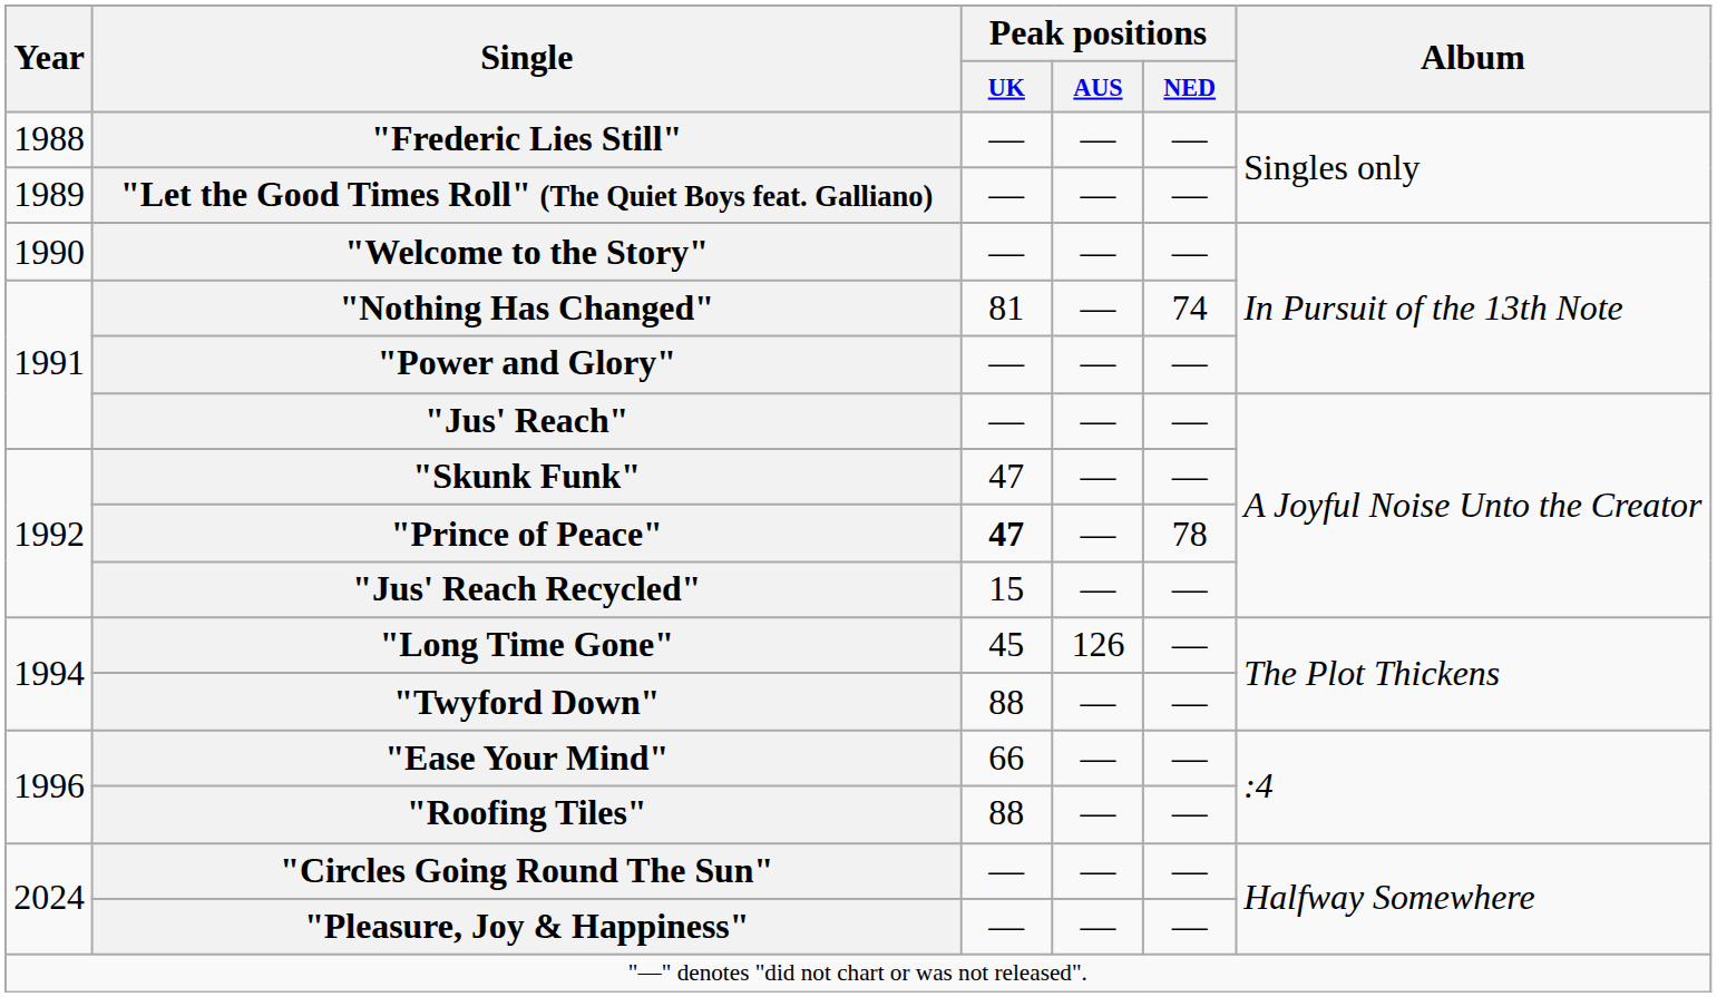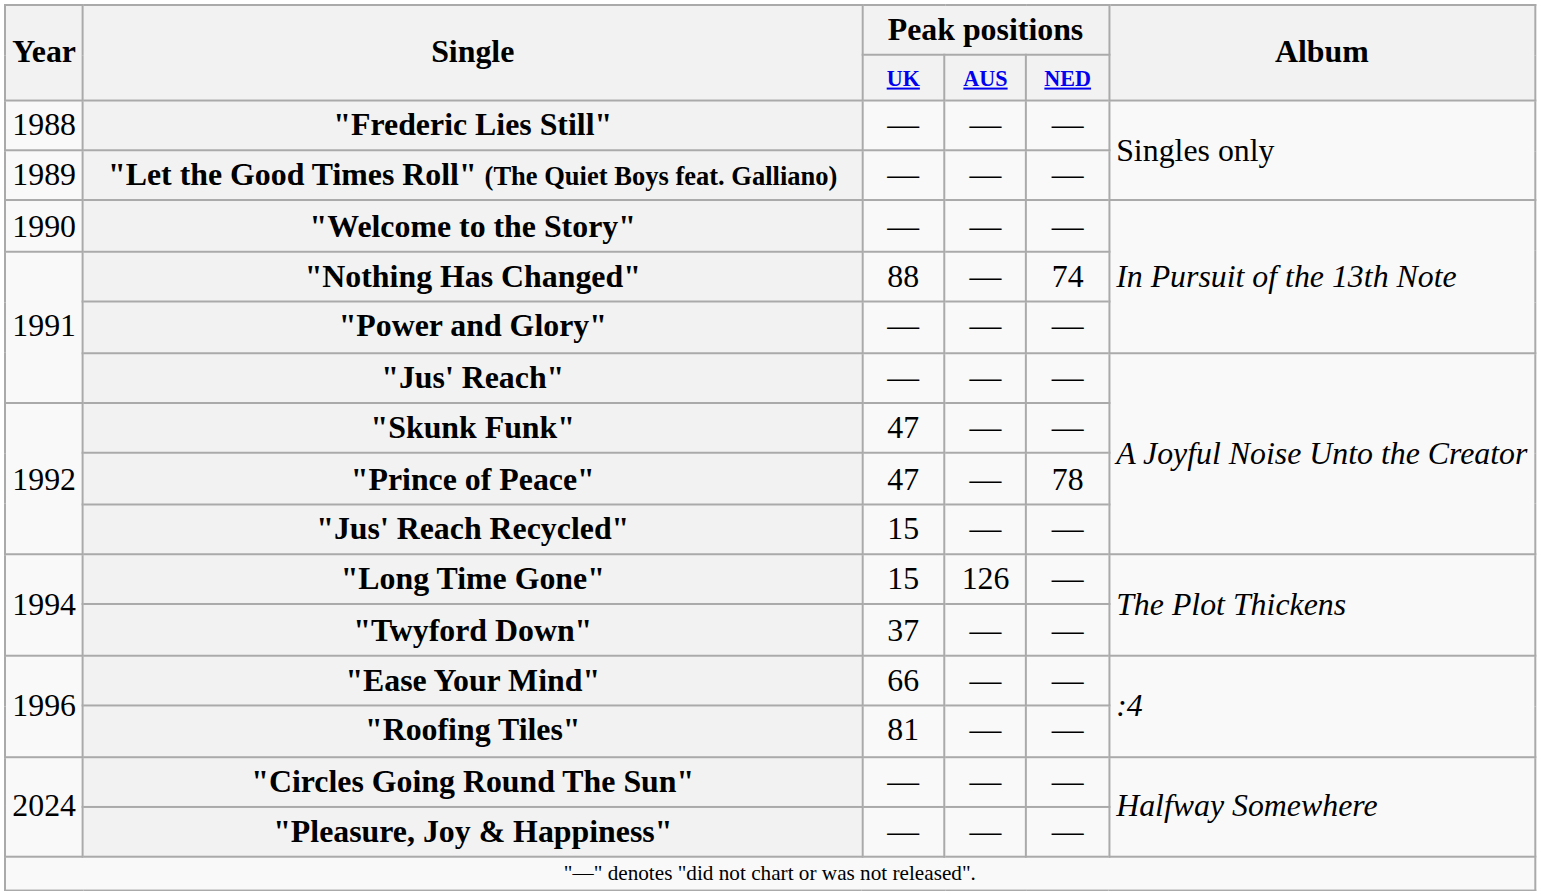 <table class="wikitable plainrowheaders" style="text-align:center;">
 <tr>
 <th rowspan="2">Year</th>
 <th rowspan="2" style="width:24em;">Single</th>
 <th colspan="3">Peak positions</th>
 <th rowspan="2">Album</th>
 </tr>
 <tr style="font-size:smaller;">
 <th width="35"><small><a href='#'>UK</a></small><br></th>
 <th width="35"><small><a href='#'>AUS</a></small><br></th>
 <th width="35"><small><a href='#'>NED</a></small><br></th>
 </tr>
 <tr>
 <td rowspan="1">1988</td>
 <th scope="row">"Frederic Lies Still"</th>
 <td>—</td>
 <td>—</td>
 <td>—</td>
 <td align="left" rowspan="2">Singles only</td>
 </tr>
 <tr>
 <td rowspan="1">1989</td>
 <th scope="row">"Let the Good Times Roll" <small>(The Quiet Boys feat. Galliano)</small></th>
 <td>—</td>
 <td>—</td>
 <td>—</td>
 </tr>
 <tr>
 <td rowspan="1">1990</td>
 <th scope="row">"Welcome to the Story"</th>
 <td>—</td>
 <td>—</td>
 <td>—</td>
 <td align="left" rowspan="3"><em>In Pursuit of the 13th Note</em></td>
 </tr>
 <tr>
 <td rowspan="3">1991</td>
 <th scope="row">"Nothing Has Changed"</th>
-<td>81</td>
+<td>88</td>
 <td>—</td>
 <td>74</td>
 </tr>
 <tr>
 <th scope="row">"Power and Glory"</th>
 <td>—</td>
 <td>—</td>
 <td>—</td>
 </tr>
 <tr>
 <th scope="row">"Jus' Reach"</th>
 <td>—</td>
 <td>—</td>
 <td>—</td>
 <td align="left" rowspan="4"><em>A Joyful Noise Unto the Creator</em></td>
 </tr>
 <tr>
 <td rowspan="3">1992</td>
 <th scope="row">"Skunk Funk"</th>
 <td>47</td>
 <td>—</td>
 <td>—</td>
 </tr>
 <tr>
 <th scope="row">"Prince of Peace"</th>
-<td><strong>47</strong></td>
+<td>47</td>
 <td>—</td>
 <td>78</td>
 </tr>
 <tr>
 <th scope="row">"Jus' Reach Recycled"</th>
 <td>15</td>
 <td>—</td>
 <td>—</td>
 </tr>
 <tr>
 <td rowspan="2">1994</td>
 <th scope="row">"Long Time Gone"</th>
-<td>45</td>
+<td>15</td>
 <td>126</td>
 <td>—</td>
 <td align="left" rowspan="2"><em>The Plot Thickens</em></td>
 </tr>
 <tr>
 <th scope="row">"Twyford Down"</th>
-<td>88</td>
+<td>37</td>
 <td>—</td>
 <td>—</td>
 </tr>
 <tr>
 <td rowspan="2">1996</td>
 <th scope="row">"Ease Your Mind"</th>
 <td>66</td>
 <td>—</td>
 <td>—</td>
 <td align="left" rowspan="2"><em>:4</em></td>
 </tr>
 <tr>
 <th scope="row">"Roofing Tiles"</th>
-<td>88</td>
+<td>81</td>
 <td>—</td>
 <td>—</td>
 </tr>
 <tr>
 <td rowspan="2">2024</td>
 <th scope="row">"Circles Going Round The Sun"</th>
 <td>—</td>
 <td>—</td>
 <td>—</td>
 <td align="left" rowspan="2"><em>Halfway Somewhere</em></td>
 </tr>
 <tr>
 <th scope="row">"Pleasure, Joy & Happiness"</th>
 <td>—</td>
 <td>—</td>
 <td>—</td>
 </tr>
 <tr>
 <td colspan="6" align="center" style="font-size:8pt">"—" denotes "did not chart or was not released".</td>
 </tr>
 </table>
